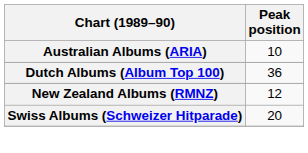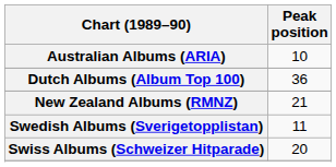 <table class="wikitable sortable plainrowheaders" style="text-align:center">
 <tr>
 <th scope="col">Chart (1989–90)</th>
 <th scope="col">Peak<br>position</th>
 </tr>
 <tr>
 <th scope="row">Australian Albums (<a href='#'>ARIA</a>)</th>
 <td align="center">10</td>
 </tr>
 <tr>
 </tr>
 <tr>
 <th scope="row">Dutch Albums (<a href='#'>Album Top 100</a>)</th>
 <td align="center">36</td>
 </tr>
 <tr>
 </tr>
 <tr>
 <th scope="row">New Zealand Albums (<a href='#'>RMNZ</a>)</th>
-<td align="center">12</td>
+<td align="center">21</td>
+</tr>
+<tr>
+<th scope="row">Swedish Albums (<a href='#'>Sverigetopplistan</a>)</th>
+<td align="center">11</td>
 </tr>
 <tr>
 <th scope="row">Swiss Albums (<a href='#'>Schweizer Hitparade</a>)</th>
 <td align="center">20</td>
 </tr>
 <tr>
 </tr>
 <tr>
 </tr>
 </table>
